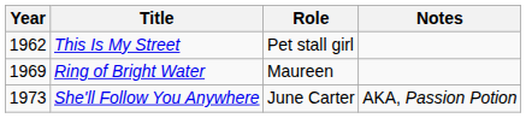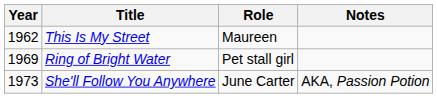 <table class="wikitable sortable">
 <tr>
 <th>Year</th>
 <th>Title</th>
 <th>Role</th>
 <th class="unsortable">Notes</th>
 </tr>
 <tr>
 <td>1962</td>
 <td><em><a href='#'>This Is My Street</a></em></td>
-<td>Pet stall girl</td>
+<td>Maureen</td>
 <td></td>
 </tr>
 <tr>
 <td>1969</td>
 <td><em><a href='#'>Ring of Bright Water</a></em></td>
-<td>Maureen</td>
+<td>Pet stall girl</td>
 <td></td>
 </tr>
 <tr>
 <td>1973</td>
 <td><em><a href='#'>She'll Follow You Anywhere</a></em></td>
 <td>June Carter</td>
 <td>AKA, <em>Passion Potion</em></td>
 </tr>
 </table>
